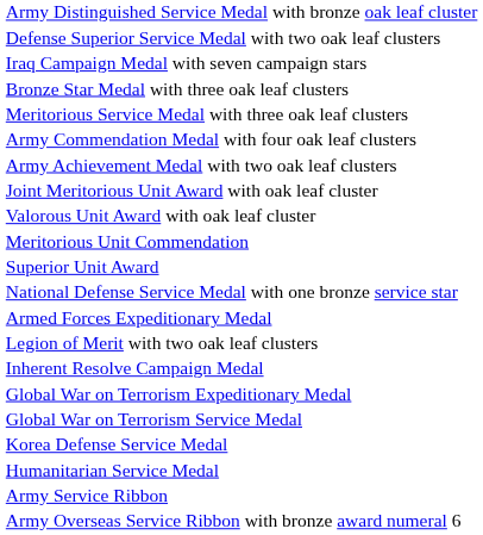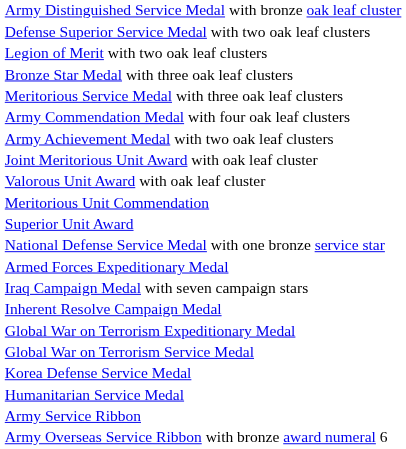 <table>
 <tr>
 <td></td>
 <td><a href='#'>Army Distinguished Service Medal</a> with bronze <a href='#'>oak leaf cluster</a></td>
 </tr>
 <tr>
 <td><span></span><span></span></td>
 <td><a href='#'>Defense Superior Service Medal</a> with two oak leaf clusters</td>
 </tr>
 <tr>
-<td><span></span><span></span><span></span></td>
-<td><a href='#'>Iraq Campaign Medal</a> with seven campaign stars</td>
+<td><span></span><span></span></td>
+<td><a href='#'>Legion of Merit</a> with two oak leaf clusters</td>
 </tr>
 <tr>
 <td><span></span><span></span><span></span></td>
 <td><a href='#'>Bronze Star Medal</a> with three oak leaf clusters</td>
 </tr>
 <tr>
 <td><span></span><span></span><span></span></td>
 <td><a href='#'>Meritorious Service Medal</a> with three oak leaf clusters</td>
 </tr>
 <tr>
 <td><span></span><span></span><span></span><span></span></td>
 <td><a href='#'>Army Commendation Medal</a> with four oak leaf clusters</td>
 </tr>
 <tr>
 <td><span></span><span></span></td>
 <td><a href='#'>Army Achievement Medal</a> with two oak leaf clusters</td>
 </tr>
 <tr>
 <td></td>
 <td><a href='#'>Joint Meritorious Unit Award</a> with oak leaf cluster</td>
 </tr>
 <tr>
 <td></td>
 <td><a href='#'>Valorous Unit Award</a> with oak leaf cluster</td>
 </tr>
 <tr>
 <td></td>
 <td><a href='#'>Meritorious Unit Commendation</a></td>
 </tr>
 <tr>
 <td></td>
 <td><a href='#'>Superior Unit Award</a></td>
 </tr>
 <tr>
 <td></td>
 <td><a href='#'>National Defense Service Medal</a> with one bronze <a href='#'>service star</a></td>
 </tr>
 <tr>
 <td></td>
 <td><a href='#'>Armed Forces Expeditionary Medal</a></td>
 </tr>
 <tr>
-<td><span></span><span></span></td>
-<td><a href='#'>Legion of Merit</a> with two oak leaf clusters</td>
+<td><span></span><span></span><span></span></td>
+<td><a href='#'>Iraq Campaign Medal</a> with seven campaign stars</td>
 </tr>
 <tr>
 <td></td>
 <td><a href='#'>Inherent Resolve Campaign Medal</a></td>
 </tr>
 <tr>
 <td></td>
 <td><a href='#'>Global War on Terrorism Expeditionary Medal</a></td>
 </tr>
 <tr>
 <td></td>
 <td><a href='#'>Global War on Terrorism Service Medal</a></td>
 </tr>
 <tr>
 <td></td>
 <td><a href='#'>Korea Defense Service Medal</a></td>
 </tr>
 <tr>
 <td></td>
 <td><a href='#'>Humanitarian Service Medal</a></td>
 </tr>
 <tr>
 <td></td>
 <td><a href='#'>Army Service Ribbon</a></td>
 </tr>
 <tr>
 <td><span></span></td>
 <td><a href='#'>Army Overseas Service Ribbon</a> with bronze <a href='#'>award numeral</a> 6</td>
 </tr>
 </table>
